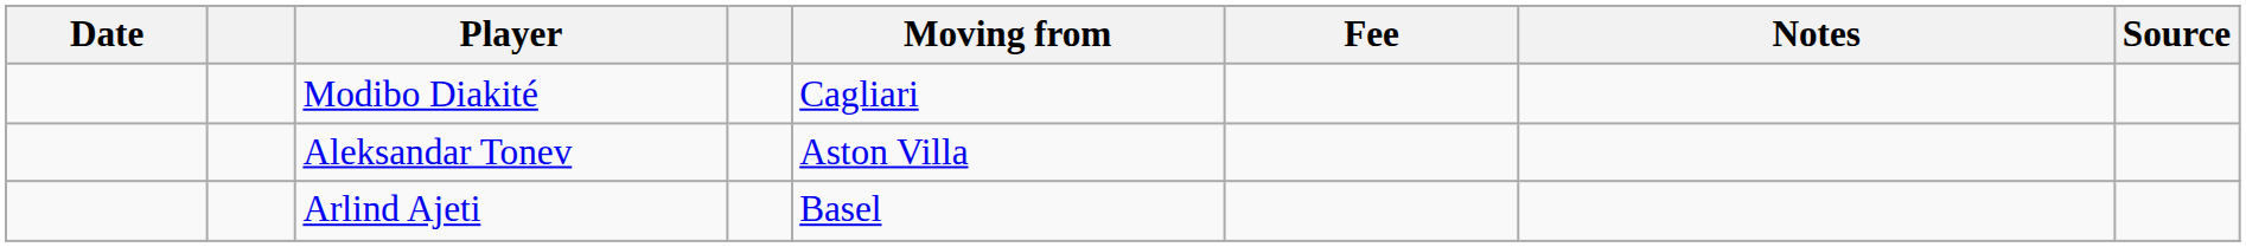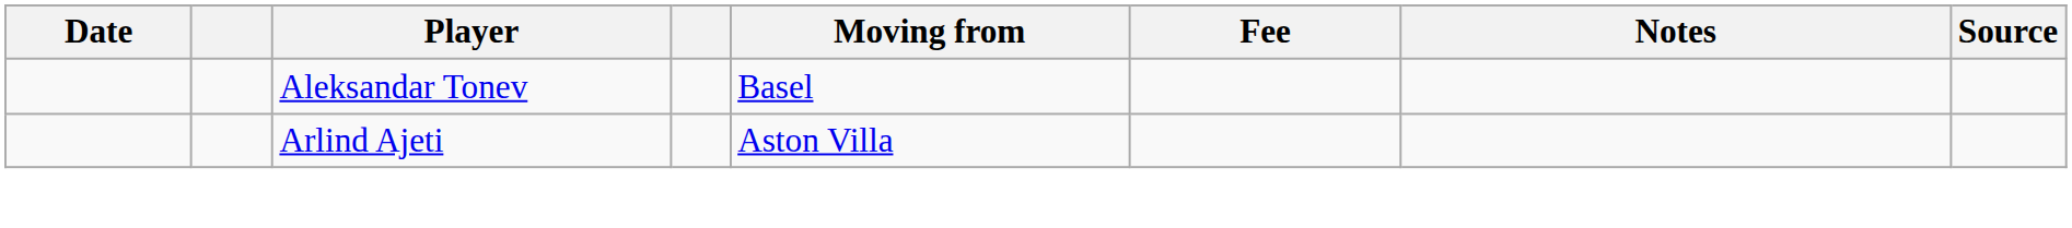 <table class="wikitable sortable">
 <tr>
 <th style="width:80px;">Date</th>
 <th style="width:30px;"></th>
 <th style="width:180px;">Player</th>
 <th style="width:20px;"></th>
 <th style="width:180px;">Moving from</th>
 <th style="width:120px;" class="unsortable">Fee</th>
 <th style="width:250px;" class="unsortable">Notes</th>
 <th style="width:20px;">Source</th>
 </tr>
 <tr>
 <td></td>
 <td align=center></td>
-<td> <a href='#'>Modibo Diakité</a></td>
-<td align=center></td>
-<td> <a href='#'>Cagliari</a></td>
-<td align=center></td>
-<td align=center></td>
-<td></td>
-</tr>
-<tr>
-<td></td>
-<td align=center></td>
 <td> <a href='#'>Aleksandar Tonev</a></td>
 <td align=center></td>
-<td> <a href='#'>Aston Villa</a></td>
+<td> <a href='#'>Basel</a></td>
 <td align=center></td>
 <td align=center></td>
 <td></td>
 </tr>
 <tr>
 <td></td>
 <td align=center></td>
 <td> <a href='#'>Arlind Ajeti</a></td>
 <td align=center></td>
-<td> <a href='#'>Basel</a></td>
+<td> <a href='#'>Aston Villa</a></td>
 <td align=center></td>
 <td align=center></td>
 <td></td>
 </tr>
 </table>
